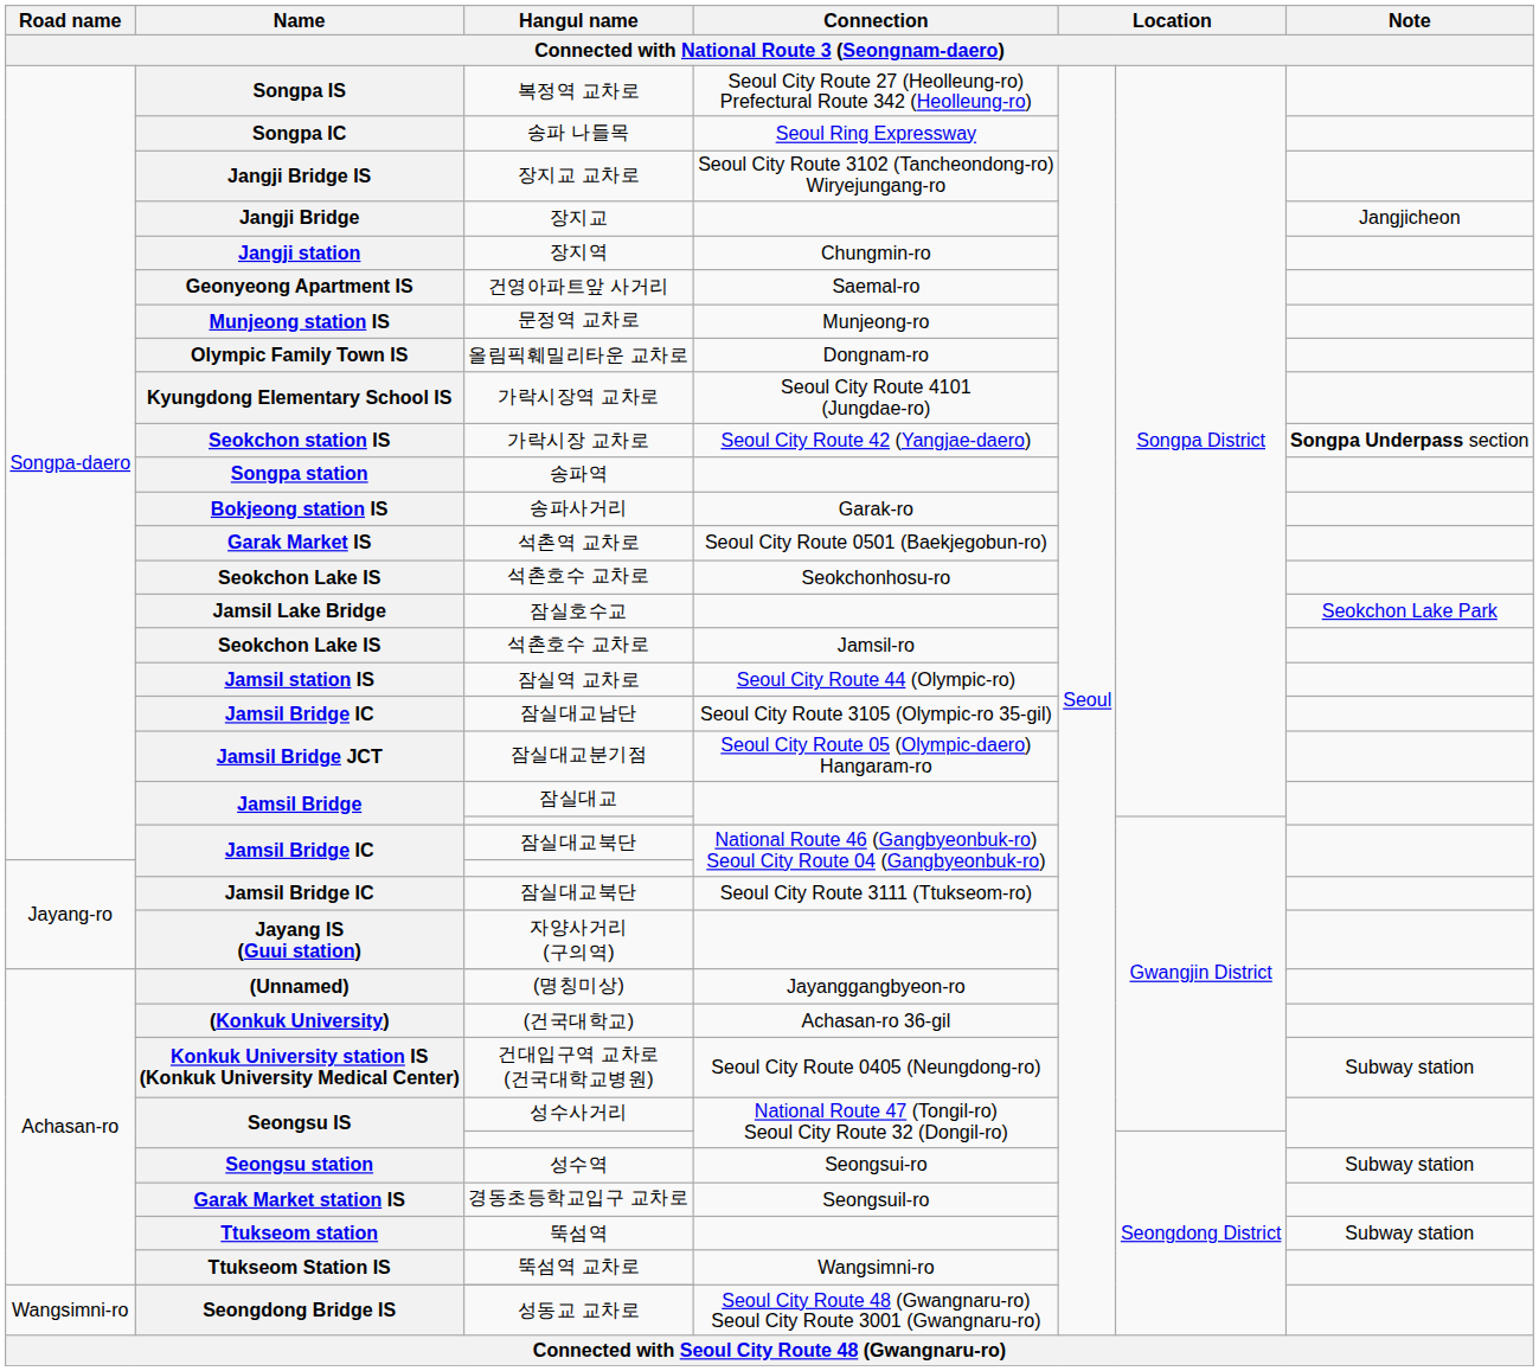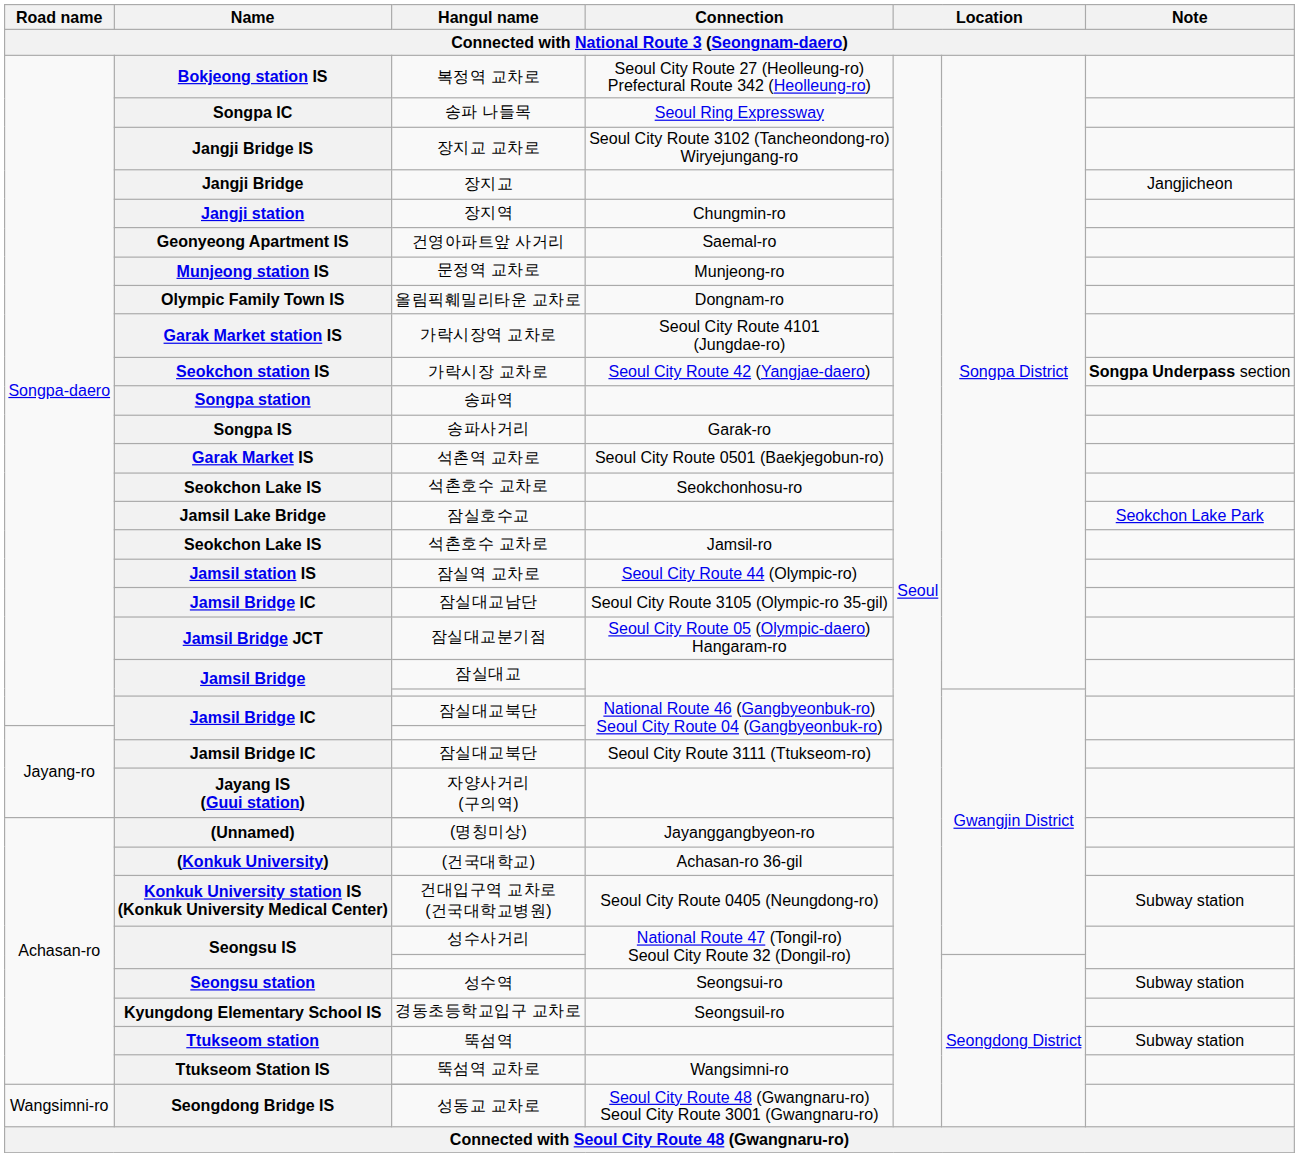 <table class="wikitable" style="font-size: 85%; text-align: center;">
 <tr>
 <th>Road name</th>
 <th>Name </th>
 <th>Hangul name</th>
 <th>Connection</th>
 <th colspan="2">Location</th>
 <th>Note</th>
 </tr>
 <tr>
 <th colspan=7>Connected with  <a href='#'>National Route 3</a> (<a href='#'>Seongnam-daero</a>)</th>
 </tr>
 <tr>
 <td rowspan=22><a href='#'>Songpa-daero</a></td>
-<th>Songpa IS</th>
+<th><a href='#'>Bokjeong station</a> IS</th>
 <td>복정역 교차로</td>
 <td>Seoul City Route 27 (Heolleung-ro)<br>Prefectural Route 342 (<a href='#'>Heolleung-ro</a>)</td>
 <td style="width: 1.2em;" rowspan=37><a href='#'>Seoul</a></td>
 <td rowspan=20><a href='#'>Songpa District</a></td>
 <td></td>
 </tr>
 <tr>
 <th>Songpa IC</th>
 <td>송파 나들목</td>
 <td><a href='#'>Seoul Ring Expressway</a></td>
 <td></td>
 </tr>
 <tr>
 <th>Jangji Bridge IS</th>
 <td>장지교 교차로</td>
 <td>Seoul City Route 3102 (Tancheondong-ro)<br>Wiryejungang-ro</td>
 <td></td>
 </tr>
 <tr>
 <th>Jangji Bridge</th>
 <td>장지교</td>
 <td></td>
 <td>Jangjicheon</td>
 </tr>
 <tr>
 <th><a href='#'>Jangji station</a></th>
 <td>장지역</td>
 <td>Chungmin-ro</td>
 <td></td>
 </tr>
 <tr>
 <th>Geonyeong Apartment IS</th>
 <td>건영아파트앞 사거리</td>
 <td>Saemal-ro</td>
 <td></td>
 </tr>
 <tr>
 <th><a href='#'>Munjeong station</a> IS</th>
 <td>문정역 교차로</td>
 <td>Munjeong-ro</td>
 <td></td>
 </tr>
 <tr>
 <th>Olympic Family Town IS</th>
 <td>올림픽훼밀리타운 교차로</td>
 <td>Dongnam-ro</td>
 <td></td>
 </tr>
 <tr>
-<th>Kyungdong Elementary School IS</th>
+<th><a href='#'>Garak Market station</a> IS</th>
 <td>가락시장역 교차로</td>
 <td>Seoul City Route 4101<br>(Jungdae-ro)</td>
 <td></td>
 </tr>
 <tr>
 <th><a href='#'>Seokchon station</a> IS</th>
 <td>가락시장 교차로</td>
 <td><a href='#'>Seoul City Route 42</a> (<a href='#'>Yangjae-daero</a>)</td>
 <td><strong>Songpa Underpass</strong> section</td>
 </tr>
 <tr>
 <th><a href='#'>Songpa station</a></th>
 <td>송파역</td>
 <td></td>
 <td></td>
 </tr>
 <tr>
-<th><a href='#'>Bokjeong station</a> IS</th>
+<th>Songpa IS</th>
 <td>송파사거리</td>
 <td>Garak-ro</td>
 <td></td>
 </tr>
 <tr>
 <th><a href='#'>Garak Market</a> IS</th>
 <td>석촌역 교차로</td>
 <td>Seoul City Route 0501 (Baekjegobun-ro)</td>
 <td></td>
 </tr>
 <tr>
 <th>Seokchon Lake IS</th>
 <td>석촌호수 교차로</td>
 <td>Seokchonhosu-ro</td>
 <td></td>
 </tr>
 <tr>
 <th>Jamsil Lake Bridge</th>
 <td>잠실호수교</td>
 <td></td>
 <td><a href='#'>Seokchon Lake Park</a></td>
 </tr>
 <tr>
 <th>Seokchon Lake IS</th>
 <td>석촌호수 교차로</td>
 <td>Jamsil-ro</td>
 <td></td>
 </tr>
 <tr>
 <th><a href='#'>Jamsil station</a> IS</th>
 <td>잠실역 교차로</td>
 <td><a href='#'>Seoul City Route 44</a> (Olympic-ro)</td>
 <td></td>
 </tr>
 <tr>
 <th><a href='#'>Jamsil Bridge</a> IC</th>
 <td>잠실대교남단</td>
 <td>Seoul City Route 3105 (Olympic-ro 35-gil)</td>
 <td></td>
 </tr>
 <tr>
 <th><a href='#'>Jamsil Bridge</a> JCT</th>
 <td>잠실대교분기점</td>
 <td><a href='#'>Seoul City Route 05</a> (<a href='#'>Olympic-daero</a>)<br>Hangaram-ro</td>
 <td></td>
 </tr>
 <tr>
 <th rowspan=2><a href='#'>Jamsil Bridge</a></th>
 <td>잠실대교</td>
 <td rowspan=2></td>
 <td rowspan=2></td>
 </tr>
 <tr>
 <td></td>
 <td rowspan=10><a href='#'>Gwangjin District</a></td>
 </tr>
 <tr>
 <th rowspan=2><a href='#'>Jamsil Bridge</a> IC</th>
 <td>잠실대교북단</td>
 <td rowspan=2> <a href='#'>National Route 46</a> (<a href='#'>Gangbyeonbuk-ro</a>)<br><a href='#'>Seoul City Route 04</a> (<a href='#'>Gangbyeonbuk-ro</a>)</td>
 <td rowspan=2></td>
 </tr>
 <tr>
 <td rowspan=3>Jayang-ro</td>
 </tr>
 <tr>
 <th>Jamsil Bridge IC</th>
 <td>잠실대교북단</td>
 <td>Seoul City Route 3111 (Ttukseom-ro)</td>
 <td></td>
 </tr>
 <tr>
 <th rowspan=2>Jayang IS<br>(<a href='#'>Guui station</a>)</th>
 <td>자양사거리<br>(구의역)</td>
 <td rowspan=2></td>
 <td rowspan=2></td>
 </tr>
 <tr>
 <td rowspan=10>Achasan-ro</td>
 </tr>
 <tr>
 <th>(Unnamed)</th>
 <td>(명칭미상)</td>
 <td>Jayanggangbyeon-ro</td>
 <td></td>
 </tr>
 <tr>
 <th>(<a href='#'>Konkuk University</a>)</th>
 <td>(건국대학교)</td>
 <td>Achasan-ro 36-gil</td>
 <td></td>
 </tr>
 <tr>
 <th><a href='#'>Konkuk University station</a> IS<br>(Konkuk University Medical Center)</th>
 <td>건대입구역 교차로<br>(건국대학교병원)</td>
 <td>Seoul City Route 0405 (Neungdong-ro)</td>
 <td>Subway station</td>
 </tr>
 <tr>
 <th rowspan=2>Seongsu IS</th>
 <td>성수사거리</td>
 <td rowspan=2> <a href='#'>National Route 47</a> (Tongil-ro)<br>Seoul City Route 32 (Dongil-ro)</td>
 <td rowspan=2></td>
 </tr>
 <tr>
 <td></td>
 <td rowspan=7><a href='#'>Seongdong District</a></td>
 </tr>
 <tr>
 <th><a href='#'>Seongsu station</a></th>
 <td>성수역</td>
 <td>Seongsui-ro</td>
 <td>Subway station</td>
 </tr>
 <tr>
-<th><a href='#'>Garak Market station</a> IS</th>
+<th>Kyungdong Elementary School IS</th>
 <td>경동초등학교입구 교차로</td>
 <td>Seongsuil-ro</td>
 <td></td>
 </tr>
 <tr>
 <th><a href='#'>Ttukseom station</a></th>
 <td>뚝섬역</td>
 <td></td>
 <td>Subway station</td>
 </tr>
 <tr>
 <th rowspan=2>Ttukseom Station IS</th>
 <td>뚝섬역 교차로</td>
 <td rowspan=2>Wangsimni-ro</td>
 <td rowspan=2></td>
 </tr>
 <tr>
 <td rowspan=2>Wangsimni-ro</td>
 </tr>
 <tr>
 <th>Seongdong Bridge IS</th>
 <td>성동교 교차로</td>
 <td><a href='#'>Seoul City Route 48</a> (Gwangnaru-ro)<br>Seoul City Route 3001 (Gwangnaru-ro)</td>
 <td></td>
 </tr>
 <tr>
 <th colspan=7>Connected with <a href='#'>Seoul City Route 48</a> (Gwangnaru-ro)</th>
 </tr>
 </table>
